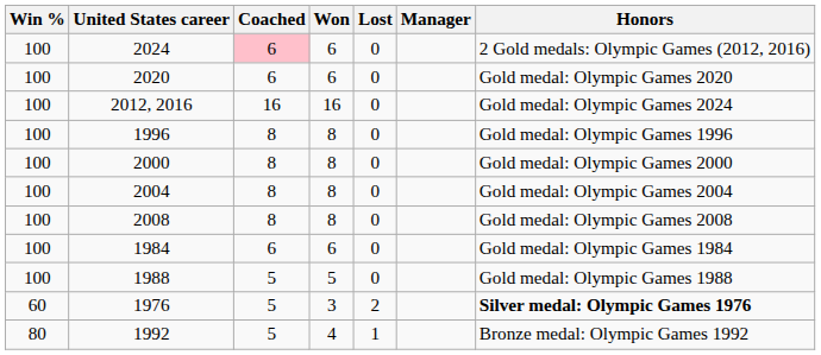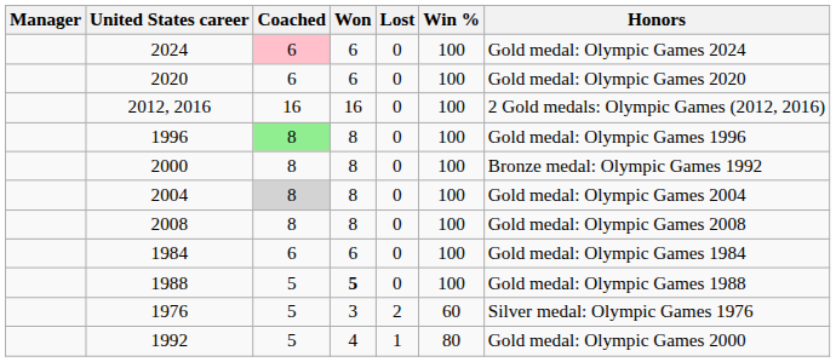 <table class="wikitable sortable" style="text-align:center;">
 <tr>
-<th>Win %</th>
+<th>Manager</th>
 <th>United States career</th>
 <th>Coached</th>
 <th>Won</th>
 <th>Lost</th>
-<th>Manager</th>
+<th>Win %</th>
 <th>Honors</th>
 </tr>
 <tr>
-<td>100</td>
+<td style="text-align: left;"></td>
 <td>2024</td>
 <td style="background: pink;">6</td>
 <td>6</td>
 <td>0</td>
-<td style="text-align: left;"></td>
-<td style="text-align: left;">  2 Gold medals: Olympic Games (2012, 2016)</td>
+<td>100</td>
+<td style="text-align: left;"> Gold medal: Olympic Games 2024</td>
 </tr>
 <tr>
-<td>100</td>
+<td style="text-align: left;"></td>
 <td>2020</td>
 <td>6</td>
 <td>6</td>
 <td>0</td>
-<td style="text-align: left;"></td>
+<td>100</td>
 <td style="text-align: left;"> Gold medal: Olympic Games 2020</td>
 </tr>
 <tr>
-<td>100</td>
+<td style="text-align: left;"></td>
 <td>2012, 2016</td>
 <td>16</td>
 <td>16</td>
 <td>0</td>
-<td style="text-align: left;"></td>
-<td style="text-align: left;"> Gold medal: Olympic Games 2024</td>
+<td>100</td>
+<td style="text-align: left;">  2 Gold medals: Olympic Games (2012, 2016)</td>
 </tr>
 <tr>
-<td>100</td>
+<td style="text-align: left;"></td>
 <td>1996</td>
-<td>8</td>
+<td style="background: lightgreen;">8</td>
 <td>8</td>
 <td>0</td>
-<td style="text-align: left;"></td>
+<td>100</td>
 <td style="text-align: left;"> Gold medal: Olympic Games 1996</td>
 </tr>
 <tr>
-<td>100</td>
+<td style="text-align: left;"></td>
 <td>2000</td>
 <td>8</td>
 <td>8</td>
 <td>0</td>
-<td style="text-align: left;"></td>
-<td style="text-align: left;"> Gold medal: Olympic Games 2000</td>
+<td>100</td>
+<td style="text-align: left;"> Bronze medal: Olympic Games 1992</td>
 </tr>
 <tr>
-<td>100</td>
+<td style="text-align: left;"></td>
 <td>2004</td>
-<td>8</td>
+<td style="background: lightgrey;">8</td>
 <td>8</td>
 <td>0</td>
-<td style="text-align: left;"></td>
+<td>100</td>
 <td style="text-align: left;"> Gold medal: Olympic Games 2004</td>
 </tr>
 <tr>
-<td>100</td>
+<td style="text-align: left;"></td>
 <td>2008</td>
 <td>8</td>
 <td>8</td>
 <td>0</td>
-<td style="text-align: left;"></td>
+<td>100</td>
 <td style="text-align: left;"> Gold medal: Olympic Games 2008</td>
 </tr>
 <tr>
-<td>100</td>
+<td style="text-align: left;"></td>
 <td>1984</td>
 <td>6</td>
 <td>6</td>
 <td>0</td>
-<td style="text-align: left;"></td>
+<td>100</td>
 <td style="text-align: left;"> Gold medal: Olympic Games 1984</td>
 </tr>
 <tr>
-<td>100</td>
+<td style="text-align: left;"></td>
 <td>1988</td>
 <td>5</td>
-<td>5</td>
+<td><strong>5</strong></td>
 <td>0</td>
-<td style="text-align: left;"></td>
+<td>100</td>
 <td style="text-align: left;"> Gold medal: Olympic Games 1988</td>
 </tr>
 <tr>
-<td>60</td>
+<td style="text-align: left;"></td>
 <td>1976</td>
 <td>5</td>
 <td>3</td>
 <td>2</td>
-<td style="text-align: left;"></td>
-<td style="text-align: left;"><strong> Silver medal: Olympic Games 1976</strong></td>
+<td>60</td>
+<td style="text-align: left;"> Silver medal: Olympic Games 1976</td>
 </tr>
 <tr>
-<td>80</td>
+<td style="text-align: left;"></td>
 <td>1992</td>
 <td>5</td>
 <td>4</td>
 <td>1</td>
-<td style="text-align: left;"></td>
-<td style="text-align: left;"> Bronze medal: Olympic Games 1992</td>
+<td>80</td>
+<td style="text-align: left;"> Gold medal: Olympic Games 2000</td>
 </tr>
 </table>
